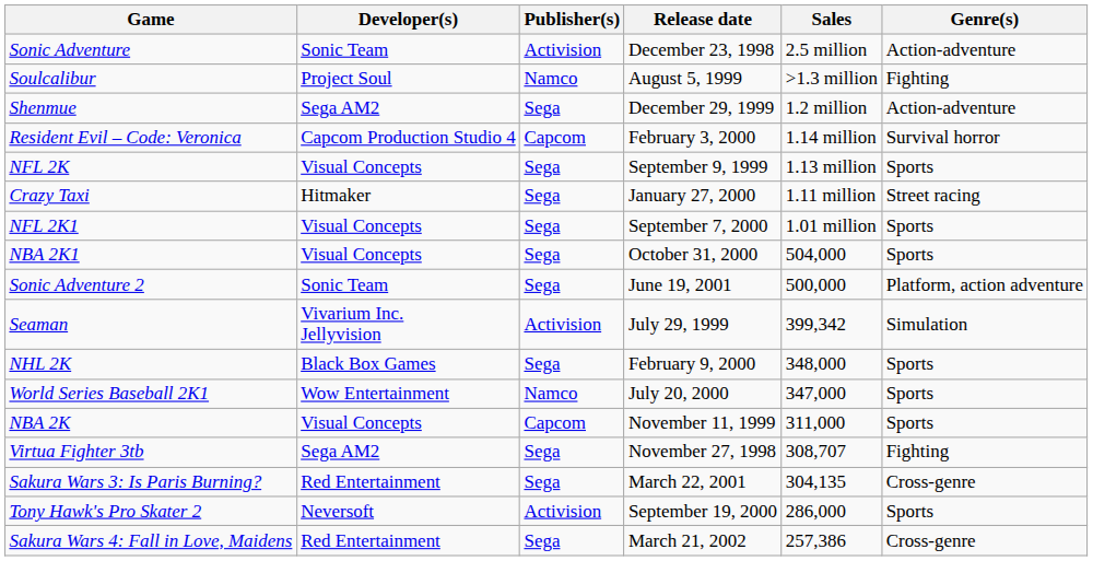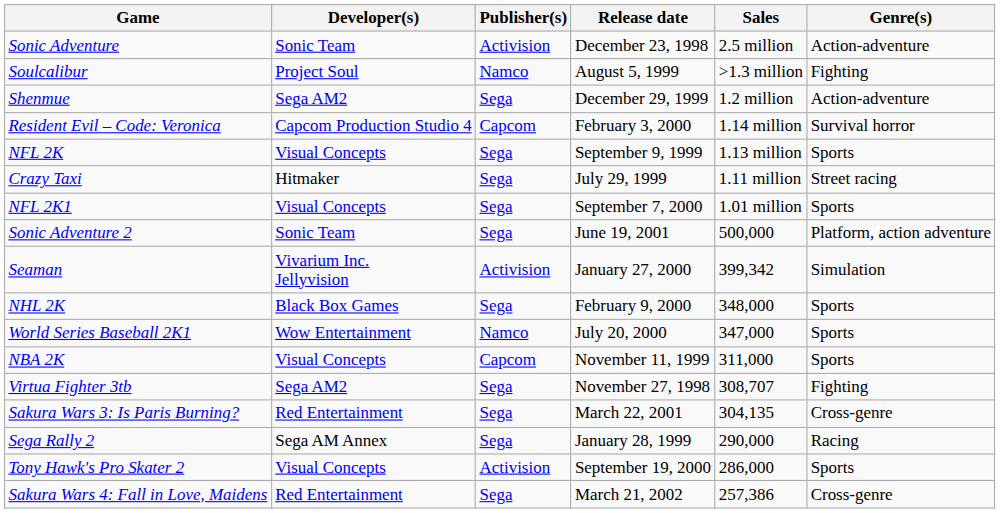 <table class="wikitable sortable static-row-numbers" >
 <tr>
 <th>Game</th>
 <th>Developer(s)</th>
 <th>Publisher(s)</th>
 <th>Release date</th>
 <th>Sales</th>
 <th>Genre(s)</th>
 </tr>
 <tr>
 <td><em><a href='#'>Sonic Adventure</a></em></td>
 <td><a href='#'>Sonic Team</a></td>
 <td><a href='#'>Activision</a></td>
 <td>December 23, 1998</td>
 <td>2.5 million</td>
 <td>Action-adventure</td>
 </tr>
 <tr>
 <td><em><a href='#'>Soulcalibur</a></em></td>
 <td><a href='#'>Project Soul</a></td>
 <td><a href='#'>Namco</a></td>
 <td>August 5, 1999</td>
 <td>>1.3 million</td>
 <td>Fighting</td>
 </tr>
 <tr>
 <td><em><a href='#'>Shenmue</a></em></td>
 <td><a href='#'>Sega AM2</a></td>
 <td><a href='#'>Sega</a></td>
 <td>December 29, 1999</td>
 <td>1.2 million</td>
 <td>Action-adventure</td>
 </tr>
 <tr>
 <td><em><a href='#'>Resident Evil – Code: Veronica</a></em></td>
 <td><a href='#'>Capcom Production Studio 4</a></td>
 <td><a href='#'>Capcom</a></td>
 <td>February 3, 2000</td>
 <td>1.14 million</td>
 <td>Survival horror</td>
 </tr>
 <tr>
 <td><em><a href='#'>NFL 2K</a></em></td>
 <td><a href='#'>Visual Concepts</a></td>
 <td><a href='#'>Sega</a></td>
 <td>September 9, 1999</td>
 <td>1.13 million</td>
 <td>Sports</td>
 </tr>
 <tr>
 <td><em><a href='#'>Crazy Taxi</a></em></td>
 <td>Hitmaker</td>
 <td><a href='#'>Sega</a></td>
-<td>January 27, 2000</td>
+<td>July 29, 1999</td>
 <td>1.11 million</td>
 <td>Street racing</td>
 </tr>
 <tr>
 <td><em><a href='#'>NFL 2K1</a></em></td>
 <td><a href='#'>Visual Concepts</a></td>
 <td><a href='#'>Sega</a></td>
 <td>September 7, 2000</td>
 <td>1.01 million</td>
-<td>Sports</td>
-</tr>
-<tr>
-<td><em><a href='#'>NBA 2K1</a></em></td>
-<td><a href='#'>Visual Concepts</a></td>
-<td><a href='#'>Sega</a></td>
-<td>October 31, 2000</td>
-<td>504,000</td>
 <td>Sports</td>
 </tr>
 <tr>
 <td><em><a href='#'>Sonic Adventure 2</a></em></td>
 <td><a href='#'>Sonic Team</a></td>
 <td><a href='#'>Sega</a></td>
 <td>June 19, 2001</td>
 <td>500,000</td>
 <td>Platform, action adventure</td>
 </tr>
 <tr>
 <td><em><a href='#'>Seaman</a></em></td>
 <td><a href='#'>Vivarium Inc.</a><br><a href='#'>Jellyvision</a></td>
 <td><a href='#'>Activision</a></td>
-<td>July 29, 1999</td>
+<td>January 27, 2000</td>
 <td>399,342</td>
 <td>Simulation</td>
 </tr>
 <tr>
 <td><em><a href='#'>NHL 2K</a></em></td>
 <td><a href='#'>Black Box Games</a></td>
 <td><a href='#'>Sega</a></td>
 <td>February 9, 2000</td>
 <td>348,000</td>
 <td>Sports</td>
 </tr>
 <tr>
 <td><em><a href='#'>World Series Baseball 2K1</a></em></td>
 <td><a href='#'>Wow Entertainment</a></td>
 <td><a href='#'>Namco</a></td>
 <td>July 20, 2000</td>
 <td>347,000</td>
 <td>Sports</td>
 </tr>
 <tr>
 <td><em><a href='#'>NBA 2K</a></em></td>
 <td><a href='#'>Visual Concepts</a></td>
 <td><a href='#'>Capcom</a></td>
 <td>November 11, 1999</td>
 <td>311,000</td>
 <td>Sports</td>
 </tr>
 <tr>
 <td><em><a href='#'>Virtua Fighter 3tb</a></em></td>
 <td><a href='#'>Sega AM2</a></td>
 <td><a href='#'>Sega</a></td>
 <td>November 27, 1998</td>
 <td>308,707</td>
 <td>Fighting</td>
 </tr>
 <tr>
 <td><em><a href='#'>Sakura Wars 3: Is Paris Burning?</a></em></td>
 <td><a href='#'>Red Entertainment</a></td>
 <td><a href='#'>Sega</a></td>
 <td>March 22, 2001</td>
 <td>304,135</td>
 <td>Cross-genre</td>
 </tr>
 <tr>
+<td><em><a href='#'>Sega Rally 2</a></em></td>
+<td>Sega AM Annex</td>
+<td><a href='#'>Sega</a></td>
+<td>January 28, 1999</td>
+<td>290,000</td>
+<td>Racing</td>
+</tr>
+<tr>
 <td><em><a href='#'>Tony Hawk's Pro Skater 2</a></em></td>
-<td><a href='#'>Neversoft</a></td>
+<td><a href='#'>Visual Concepts</a></td>
 <td><a href='#'>Activision</a></td>
 <td>September 19, 2000</td>
 <td>286,000</td>
 <td>Sports</td>
 </tr>
 <tr>
 <td><em><a href='#'>Sakura Wars 4: Fall in Love, Maidens</a></em></td>
 <td><a href='#'>Red Entertainment</a></td>
 <td><a href='#'>Sega</a></td>
 <td>March 21, 2002</td>
 <td>257,386</td>
 <td>Cross-genre</td>
 </tr>
 </table>
